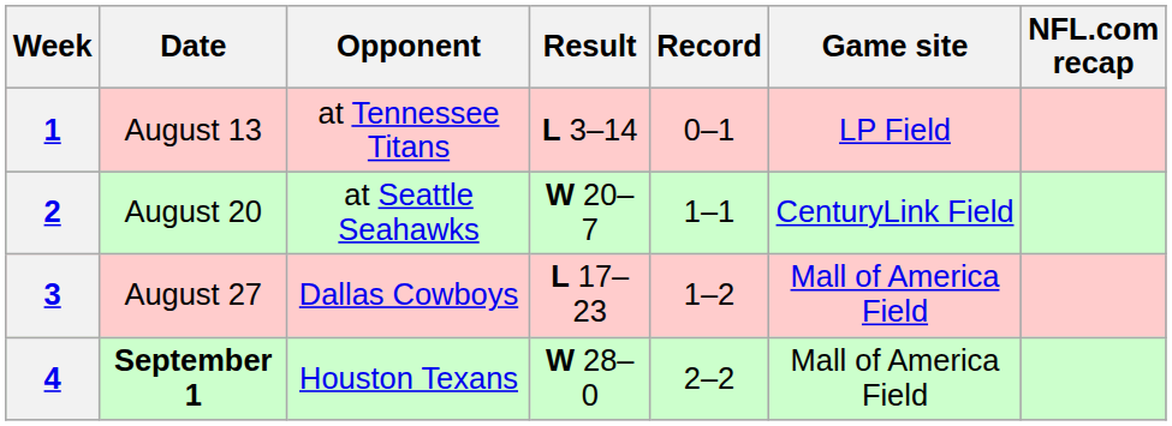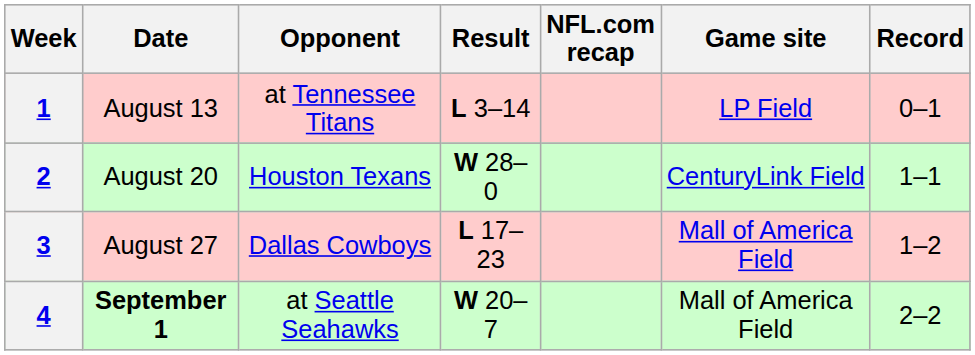 <table class="wikitable" style="text-align:center">
 <tr>
 <th>Week</th>
 <th>Date</th>
 <th>Opponent</th>
 <th>Result</th>
+<th>NFL.com<br>recap</th>
+<th>Game site</th>
 <th>Record</th>
-<th>Game site</th>
-<th>NFL.com<br>recap</th>
 </tr>
 <tr style="background:#fcc;">
 <th><a href='#'>1</a></th>
 <td>August 13</td>
 <td>at <a href='#'>Tennessee Titans</a></td>
 <td><strong>L</strong> 3–14</td>
+<td></td>
+<td><a href='#'>LP Field</a></td>
 <td>0–1</td>
-<td><a href='#'>LP Field</a></td>
-<td></td>
 </tr>
 <tr style="background:#cfc;">
 <th><a href='#'>2</a></th>
 <td>August 20</td>
-<td>at <a href='#'>Seattle Seahawks</a></td>
-<td><strong>W</strong> 20–7</td>
+<td><a href='#'>Houston Texans</a></td>
+<td><strong>W</strong> 28–0</td>
+<td></td>
+<td><a href='#'>CenturyLink Field</a></td>
 <td>1–1</td>
-<td><a href='#'>CenturyLink Field</a></td>
-<td></td>
 </tr>
 <tr style="background:#fcc;">
 <th><a href='#'>3</a></th>
 <td>August 27</td>
 <td><a href='#'>Dallas Cowboys</a></td>
 <td><strong>L</strong> 17–23</td>
+<td></td>
+<td><a href='#'>Mall of America Field</a></td>
 <td>1–2</td>
-<td><a href='#'>Mall of America Field</a></td>
-<td></td>
 </tr>
 <tr style="background:#cfc;">
 <th><a href='#'>4</a></th>
 <td><strong>September 1</strong></td>
-<td><a href='#'>Houston Texans</a></td>
-<td><strong>W</strong> 28–0</td>
+<td>at <a href='#'>Seattle Seahawks</a></td>
+<td><strong>W</strong> 20–7</td>
+<td></td>
+<td>Mall of America Field</td>
 <td>2–2</td>
-<td>Mall of America Field</td>
-<td></td>
 </tr>
 </table>
